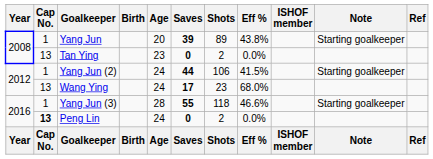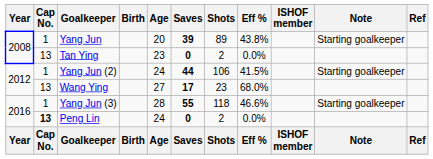 <table class="wikitable sortable" style="text-align: center; font-size: 90%; margin-left: 1em;">
 <tr>
 <th>Year</th>
 <th class="unsortable">Cap<br>No.</th>
 <th>Goalkeeper</th>
 <th>Birth</th>
 <th>Age</th>
 <th>Saves</th>
 <th>Shots</th>
 <th>Eff %</th>
 <th>ISHOF<br>member</th>
 <th>Note</th>
 <th class="unsortable">Ref</th>
 </tr>
 <tr>
 <td rowspan="2" style="border: 2px solid blue; text-align: left;">2008</td>
 <td>1</td>
 <td style="text-align: left;" data-sort-value="Yang, Jun"><a href='#'>Yang Jun</a></td>
 <td></td>
 <td>20</td>
 <td><strong>39</strong></td>
 <td>89</td>
 <td>43.8%</td>
 <td></td>
 <td style="text-align: left;">Starting goalkeeper</td>
 <td></td>
 </tr>
 <tr>
 <td>13</td>
 <td style="text-align: left;" data-sort-value="Tan, Ying"><a href='#'>Tan Ying</a></td>
 <td></td>
 <td>23</td>
 <td><strong>0</strong></td>
 <td>2</td>
 <td>0.0%</td>
 <td></td>
 <td style="text-align: left;"></td>
 <td></td>
 </tr>
 <tr>
 <td rowspan="2" style="text-align: left;">2012</td>
 <td>1</td>
 <td style="text-align: left;" data-sort-value="Yang, Jun"><a href='#'>Yang Jun</a> (2)</td>
 <td></td>
 <td>24</td>
 <td><strong>44</strong></td>
 <td>106</td>
 <td>41.5%</td>
 <td></td>
 <td style="text-align: left;">Starting goalkeeper</td>
 <td></td>
 </tr>
 <tr>
 <td>13</td>
 <td style="text-align: left;" data-sort-value="Wang, Ying"><a href='#'>Wang Ying</a></td>
 <td></td>
-<td>24</td>
+<td>27</td>
 <td><strong>17</strong></td>
 <td>23</td>
 <td>68.0%</td>
 <td></td>
 <td style="text-align: left;"></td>
 <td></td>
 </tr>
 <tr>
 <td rowspan="2" style="text-align: left;">2016</td>
 <td>1</td>
 <td style="text-align: left;" data-sort-value="Yang, Jun"><a href='#'>Yang Jun</a> (3)</td>
 <td></td>
 <td>28</td>
 <td><strong>55</strong></td>
 <td>118</td>
 <td>46.6%</td>
 <td></td>
 <td style="text-align: left;">Starting goalkeeper</td>
 <td></td>
 </tr>
 <tr>
 <td><strong>13</strong></td>
 <td style="text-align: left;" data-sort-value="Peng, Lin"><a href='#'>Peng Lin</a></td>
 <td></td>
 <td>24</td>
 <td><strong>0</strong></td>
 <td>2</td>
 <td>0.0%</td>
 <td></td>
 <td style="text-align: left;"></td>
 <td></td>
 </tr>
 <tr>
 <th>Year</th>
 <th>Cap<br>No.</th>
 <th>Goalkeeper</th>
 <th>Birth</th>
 <th>Age</th>
 <th>Saves</th>
 <th>Shots</th>
 <th>Eff %</th>
 <th>ISHOF<br>member</th>
 <th>Note</th>
 <th>Ref</th>
 </tr>
 </table>
